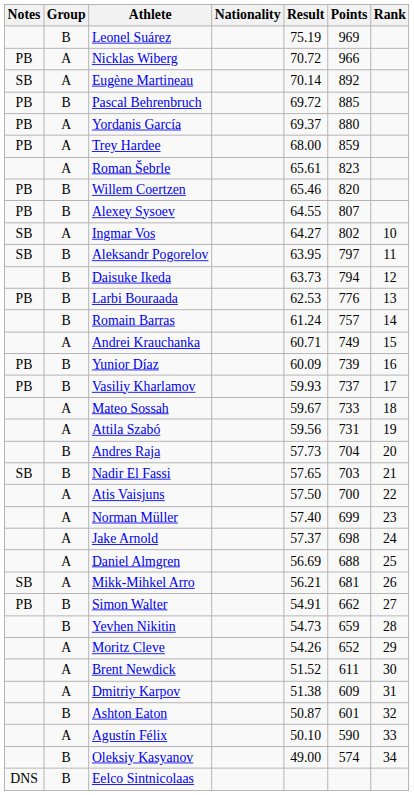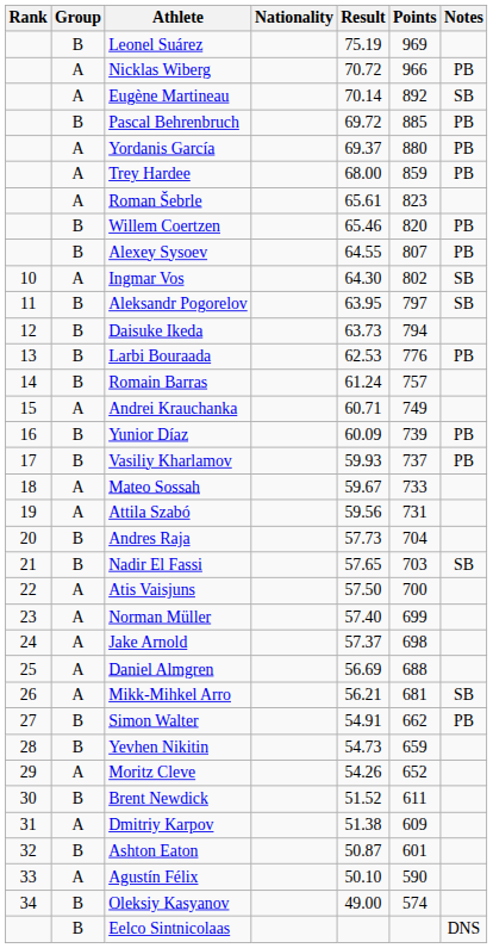 <table class="wikitable sortable" style="text-align:center">
 <tr>
-<th>Notes</th>
+<th>Rank</th>
 <th>Group</th>
 <th>Athlete</th>
 <th>Nationality</th>
 <th>Result</th>
 <th>Points</th>
-<th>Rank</th>
+<th>Notes</th>
 </tr>
 <tr>
 <td></td>
 <td>B</td>
 <td align=left><a href='#'>Leonel Suárez</a></td>
 <td align=left></td>
 <td>75.19</td>
 <td>969</td>
 <td></td>
 </tr>
 <tr>
-<td>PB</td>
+<td></td>
 <td>A</td>
 <td align=left><a href='#'>Nicklas Wiberg</a></td>
 <td align=left></td>
 <td>70.72</td>
 <td>966</td>
-<td></td>
+<td>PB</td>
 </tr>
 <tr>
-<td>SB</td>
+<td></td>
 <td>A</td>
 <td align=left><a href='#'>Eugène Martineau</a></td>
 <td align=left></td>
 <td>70.14</td>
 <td>892</td>
-<td></td>
+<td>SB</td>
 </tr>
 <tr>
-<td>PB</td>
+<td></td>
 <td>B</td>
 <td align=left><a href='#'>Pascal Behrenbruch</a></td>
 <td align=left></td>
 <td>69.72</td>
 <td>885</td>
-<td></td>
+<td>PB</td>
 </tr>
 <tr>
-<td>PB</td>
+<td></td>
 <td>A</td>
 <td align=left><a href='#'>Yordanis García</a></td>
 <td align=left></td>
 <td>69.37</td>
 <td>880</td>
-<td></td>
+<td>PB</td>
 </tr>
 <tr>
-<td>PB</td>
+<td></td>
 <td>A</td>
 <td align=left><a href='#'>Trey Hardee</a></td>
 <td align=left></td>
 <td>68.00</td>
 <td>859</td>
-<td></td>
+<td>PB</td>
 </tr>
 <tr>
 <td></td>
 <td>A</td>
 <td align=left><a href='#'>Roman Šebrle</a></td>
 <td align=left></td>
 <td>65.61</td>
 <td>823</td>
 <td></td>
 </tr>
 <tr>
-<td>PB</td>
+<td></td>
 <td>B</td>
 <td align=left><a href='#'>Willem Coertzen</a></td>
 <td align=left></td>
 <td>65.46</td>
 <td>820</td>
-<td></td>
+<td>PB</td>
 </tr>
 <tr>
-<td>PB</td>
+<td></td>
 <td>B</td>
 <td align=left><a href='#'>Alexey Sysoev</a></td>
 <td align=left></td>
 <td>64.55</td>
 <td>807</td>
-<td></td>
+<td>PB</td>
 </tr>
 <tr>
-<td>SB</td>
+<td>10</td>
 <td>A</td>
 <td align=left><a href='#'>Ingmar Vos</a></td>
 <td align=left></td>
-<td>64.27</td>
+<td>64.30</td>
 <td>802</td>
-<td>10</td>
+<td>SB</td>
 </tr>
 <tr>
-<td>SB</td>
+<td>11</td>
 <td>B</td>
 <td align=left><a href='#'>Aleksandr Pogorelov</a></td>
 <td align=left></td>
 <td>63.95</td>
 <td>797</td>
-<td>11</td>
+<td>SB</td>
 </tr>
 <tr>
-<td></td>
+<td>12</td>
 <td>B</td>
 <td align=left><a href='#'>Daisuke Ikeda</a></td>
 <td align=left></td>
 <td>63.73</td>
 <td>794</td>
-<td>12</td>
+<td></td>
 </tr>
 <tr>
-<td>PB</td>
+<td>13</td>
 <td>B</td>
 <td align=left><a href='#'>Larbi Bouraada</a></td>
 <td align=left></td>
 <td>62.53</td>
 <td>776</td>
-<td>13</td>
+<td>PB</td>
 </tr>
 <tr>
-<td></td>
+<td>14</td>
 <td>B</td>
 <td align=left><a href='#'>Romain Barras</a></td>
 <td align=left></td>
 <td>61.24</td>
 <td>757</td>
-<td>14</td>
+<td></td>
 </tr>
 <tr>
-<td></td>
+<td>15</td>
 <td>A</td>
 <td align=left><a href='#'>Andrei Krauchanka</a></td>
 <td align=left></td>
 <td>60.71</td>
 <td>749</td>
-<td>15</td>
+<td></td>
 </tr>
 <tr>
-<td>PB</td>
+<td>16</td>
 <td>B</td>
 <td align=left><a href='#'>Yunior Díaz</a></td>
 <td align=left></td>
 <td>60.09</td>
 <td>739</td>
-<td>16</td>
+<td>PB</td>
 </tr>
 <tr>
-<td>PB</td>
+<td>17</td>
 <td>B</td>
 <td align=left><a href='#'>Vasiliy Kharlamov</a></td>
 <td align=left></td>
 <td>59.93</td>
 <td>737</td>
-<td>17</td>
+<td>PB</td>
 </tr>
 <tr>
-<td></td>
+<td>18</td>
 <td>A</td>
 <td align=left><a href='#'>Mateo Sossah</a></td>
 <td align=left></td>
 <td>59.67</td>
 <td>733</td>
-<td>18</td>
+<td></td>
 </tr>
 <tr>
-<td></td>
+<td>19</td>
 <td>A</td>
 <td align=left><a href='#'>Attila Szabó</a></td>
 <td align=left></td>
 <td>59.56</td>
 <td>731</td>
-<td>19</td>
+<td></td>
 </tr>
 <tr>
-<td></td>
+<td>20</td>
 <td>B</td>
 <td align=left><a href='#'>Andres Raja</a></td>
 <td align=left></td>
 <td>57.73</td>
 <td>704</td>
-<td>20</td>
+<td></td>
 </tr>
 <tr>
-<td>SB</td>
+<td>21</td>
 <td>B</td>
 <td align=left><a href='#'>Nadir El Fassi</a></td>
 <td align=left></td>
 <td>57.65</td>
 <td>703</td>
-<td>21</td>
+<td>SB</td>
 </tr>
 <tr>
-<td></td>
+<td>22</td>
 <td>A</td>
 <td align=left><a href='#'>Atis Vaisjuns</a></td>
 <td align=left></td>
 <td>57.50</td>
 <td>700</td>
-<td>22</td>
+<td></td>
 </tr>
 <tr>
-<td></td>
+<td>23</td>
 <td>A</td>
 <td align=left><a href='#'>Norman Müller</a></td>
 <td align=left></td>
 <td>57.40</td>
 <td>699</td>
-<td>23</td>
+<td></td>
 </tr>
 <tr>
-<td></td>
+<td>24</td>
 <td>A</td>
 <td align=left><a href='#'>Jake Arnold</a></td>
 <td align=left></td>
 <td>57.37</td>
 <td>698</td>
-<td>24</td>
+<td></td>
 </tr>
 <tr>
-<td></td>
+<td>25</td>
 <td>A</td>
 <td align=left><a href='#'>Daniel Almgren</a></td>
 <td align=left></td>
 <td>56.69</td>
 <td>688</td>
-<td>25</td>
+<td></td>
 </tr>
 <tr>
-<td>SB</td>
+<td>26</td>
 <td>A</td>
 <td align=left><a href='#'>Mikk-Mihkel Arro</a></td>
 <td align=left></td>
 <td>56.21</td>
 <td>681</td>
-<td>26</td>
+<td>SB</td>
 </tr>
 <tr>
-<td>PB</td>
+<td>27</td>
 <td>B</td>
 <td align=left><a href='#'>Simon Walter</a></td>
 <td align=left></td>
 <td>54.91</td>
 <td>662</td>
-<td>27</td>
+<td>PB</td>
 </tr>
 <tr>
-<td></td>
+<td>28</td>
 <td>B</td>
 <td align=left><a href='#'>Yevhen Nikitin</a></td>
 <td align=left></td>
 <td>54.73</td>
 <td>659</td>
-<td>28</td>
+<td></td>
 </tr>
 <tr>
-<td></td>
+<td>29</td>
 <td>A</td>
 <td align=left><a href='#'>Moritz Cleve</a></td>
 <td align=left></td>
 <td>54.26</td>
 <td>652</td>
-<td>29</td>
+<td></td>
 </tr>
 <tr>
-<td></td>
-<td>A</td>
+<td>30</td>
+<td>B</td>
 <td align=left><a href='#'>Brent Newdick</a></td>
 <td align=left></td>
 <td>51.52</td>
 <td>611</td>
-<td>30</td>
+<td></td>
 </tr>
 <tr>
-<td></td>
+<td>31</td>
 <td>A</td>
 <td align=left><a href='#'>Dmitriy Karpov</a></td>
 <td align=left></td>
 <td>51.38</td>
 <td>609</td>
-<td>31</td>
+<td></td>
 </tr>
 <tr>
-<td></td>
+<td>32</td>
 <td>B</td>
 <td align=left><a href='#'>Ashton Eaton</a></td>
 <td align=left></td>
 <td>50.87</td>
 <td>601</td>
-<td>32</td>
+<td></td>
 </tr>
 <tr>
-<td></td>
+<td>33</td>
 <td>A</td>
 <td align=left><a href='#'>Agustín Félix</a></td>
 <td align=left></td>
 <td>50.10</td>
 <td>590</td>
-<td>33</td>
+<td></td>
 </tr>
 <tr>
-<td></td>
+<td>34</td>
 <td>B</td>
 <td align=left><a href='#'>Oleksiy Kasyanov</a></td>
 <td align=left></td>
 <td>49.00</td>
 <td>574</td>
-<td>34</td>
+<td></td>
 </tr>
 <tr>
-<td>DNS</td>
+<td></td>
 <td>B</td>
 <td align=left><a href='#'>Eelco Sintnicolaas</a></td>
 <td align=left></td>
 <td></td>
 <td></td>
-<td></td>
+<td>DNS</td>
 </tr>
 </table>
